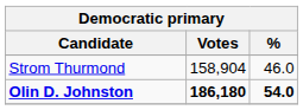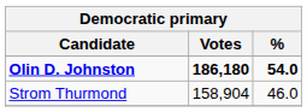 <table class="wikitable" align="left" style="margin: 1em 1em 1em 0; font-size: 95%;">
 <tr>
 <th colspan="3">Democratic primary</th>
 </tr>
 <tr>
 <th colspan="1" style="width: 170px">Candidate</th>
 <th style="width: 50px">Votes</th>
 <th style="width: 40px">%</th>
 </tr>
 <tr>
 </tr>
 <tr>
+<td><strong><a href='#'>Olin D. Johnston</a></strong></td>
+<td align="right"><strong>186,180</strong></td>
+<td align="right"><strong>54.0</strong></td>
+</tr>
+<tr>
 <td><a href='#'>Strom Thurmond</a></td>
 <td align="right">158,904</td>
 <td align="right">46.0</td>
 </tr>
 <tr>
-<td><strong><a href='#'>Olin D. Johnston</a></strong></td>
-<td align="right"><strong>186,180</strong></td>
-<td align="right"><strong>54.0</strong></td>
-</tr>
-<tr>
 </tr>
 </table>
